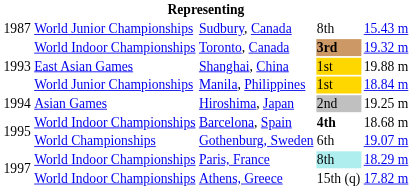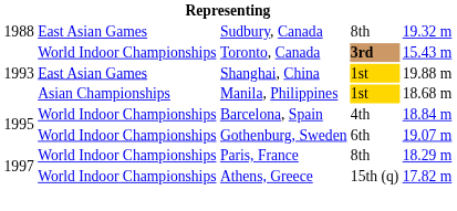 <table>
 <tr>
 <th colspan="5">Representing </th>
 </tr>
 <tr>
-<td>1987</td>
-<td><a href='#'>World Junior Championships</a></td>
+<td>1988</td>
+<td><a href='#'>East Asian Games</a></td>
 <td><a href='#'>Sudbury</a>, <a href='#'>Canada</a></td>
 <td>8th</td>
-<td><a href='#'>15.43 m</a></td>
+<td><a href='#'>19.32 m</a></td>
 </tr>
 <tr>
 <td rowspan=3>1993</td>
 <td><a href='#'>World Indoor Championships</a></td>
 <td><a href='#'>Toronto</a>, <a href='#'>Canada</a></td>
 <td bgcolor="cc9966"><strong>3rd</strong></td>
-<td><a href='#'>19.32 m</a></td>
+<td><a href='#'>15.43 m</a></td>
 </tr>
 <tr>
 <td><a href='#'>East Asian Games</a></td>
 <td><a href='#'>Shanghai</a>, <a href='#'>China</a></td>
 <td bgcolor="gold">1st</td>
 <td>19.88 m</td>
 </tr>
 <tr>
-<td><a href='#'>World Junior Championships</a></td>
+<td><a href='#'>Asian Championships</a></td>
 <td><a href='#'>Manila</a>, <a href='#'>Philippines</a></td>
 <td bgcolor="gold">1st</td>
-<td><a href='#'>18.84 m</a></td>
-</tr>
-<tr>
-<td>1994</td>
-<td><a href='#'>Asian Games</a></td>
-<td><a href='#'>Hiroshima</a>, <a href='#'>Japan</a></td>
-<td bgcolor="silver">2nd</td>
-<td>19.25 m</td>
+<td>18.68 m</td>
 </tr>
 <tr>
 <td rowspan=2>1995</td>
 <td><a href='#'>World Indoor Championships</a></td>
 <td><a href='#'>Barcelona</a>, <a href='#'>Spain</a></td>
-<td><strong>4th</strong></td>
-<td>18.68 m</td>
+<td>4th</td>
+<td><a href='#'>18.84 m</a></td>
 </tr>
 <tr>
-<td><a href='#'>World Championships</a></td>
+<td><a href='#'>World Indoor Championships</a></td>
 <td><a href='#'>Gothenburg, Sweden</a></td>
 <td>6th</td>
 <td><a href='#'>19.07 m</a></td>
 </tr>
 <tr>
 <td rowspan=2>1997</td>
 <td><a href='#'>World Indoor Championships</a></td>
 <td><a href='#'>Paris, France</a></td>
-<td style="background: paleturquoise;">8th</td>
+<td>8th</td>
 <td><a href='#'>18.29 m</a></td>
 </tr>
 <tr>
 <td><a href='#'>World Indoor Championships</a></td>
 <td><a href='#'>Athens, Greece</a></td>
 <td>15th (q)</td>
 <td><a href='#'>17.82 m</a></td>
 </tr>
 </table>
